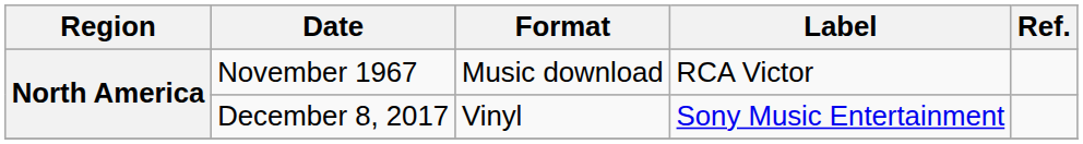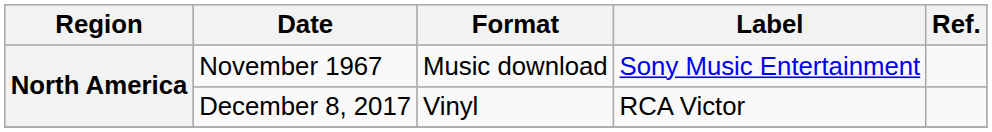 <table class="wikitable plainrowheaders">
 <tr>
 <th scope="col">Region</th>
 <th scope="col">Date</th>
 <th scope="col">Format</th>
 <th scope="col">Label</th>
 <th scope="col">Ref.</th>
 </tr>
 <tr>
 <th scope="row" rowspan="2">North America</th>
 <td>November 1967</td>
 <td>Music download</td>
-<td>RCA Victor</td>
+<td><a href='#'>Sony Music Entertainment</a></td>
 <td></td>
 </tr>
 <tr>
 <td>December 8, 2017</td>
 <td>Vinyl</td>
-<td><a href='#'>Sony Music Entertainment</a></td>
+<td>RCA Victor</td>
 <td></td>
 </tr>
 <tr>
 </tr>
 </table>
